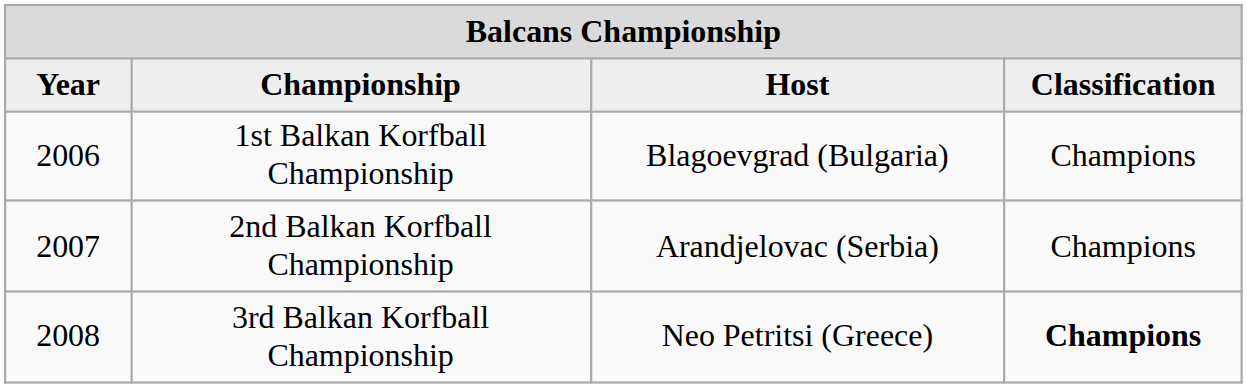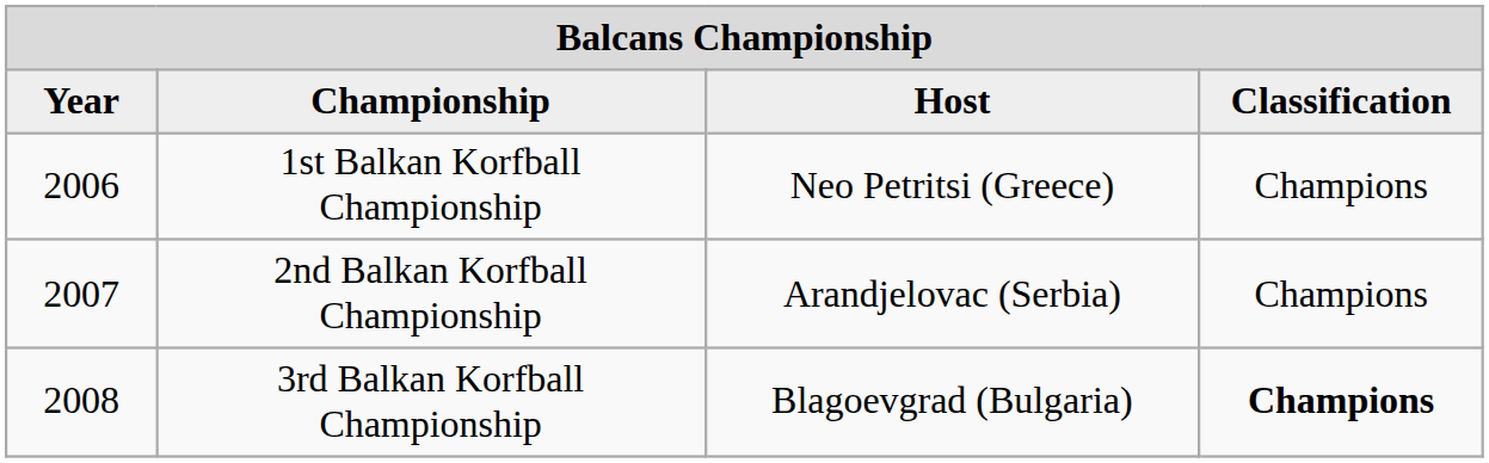 <table class="wikitable" style=font-size:90%>
 <tr align=center style="background:#dadada;">
 <td colspan=4><strong>Balcans Championship</strong></td>
 </tr>
 <tr align=center bgcolor="#eeeeee">
 <td width=50><strong>Year</strong></td>
 <td width=200><strong>Championship</strong></td>
 <td width=180><strong>Host</strong></td>
 <td width=100><strong>Classification</strong></td>
 </tr>
 <tr align=center>
 <td>2006</td>
 <td>1st Balkan Korfball Championship</td>
-<td>Blagoevgrad (Bulgaria)</td>
+<td>Neo Petritsi (Greece)</td>
 <td align="center">Champions</td>
 </tr>
 <tr align=center>
 <td>2007</td>
 <td>2nd Balkan Korfball Championship</td>
 <td>Arandjelovac (Serbia)</td>
 <td align="center">Champions</td>
 </tr>
 <tr align=center>
 <td>2008</td>
 <td>3rd Balkan Korfball Championship</td>
-<td>Neo Petritsi (Greece)</td>
+<td>Blagoevgrad (Bulgaria)</td>
 <td align="center"><strong>Champions</strong></td>
 </tr>
 </table>
